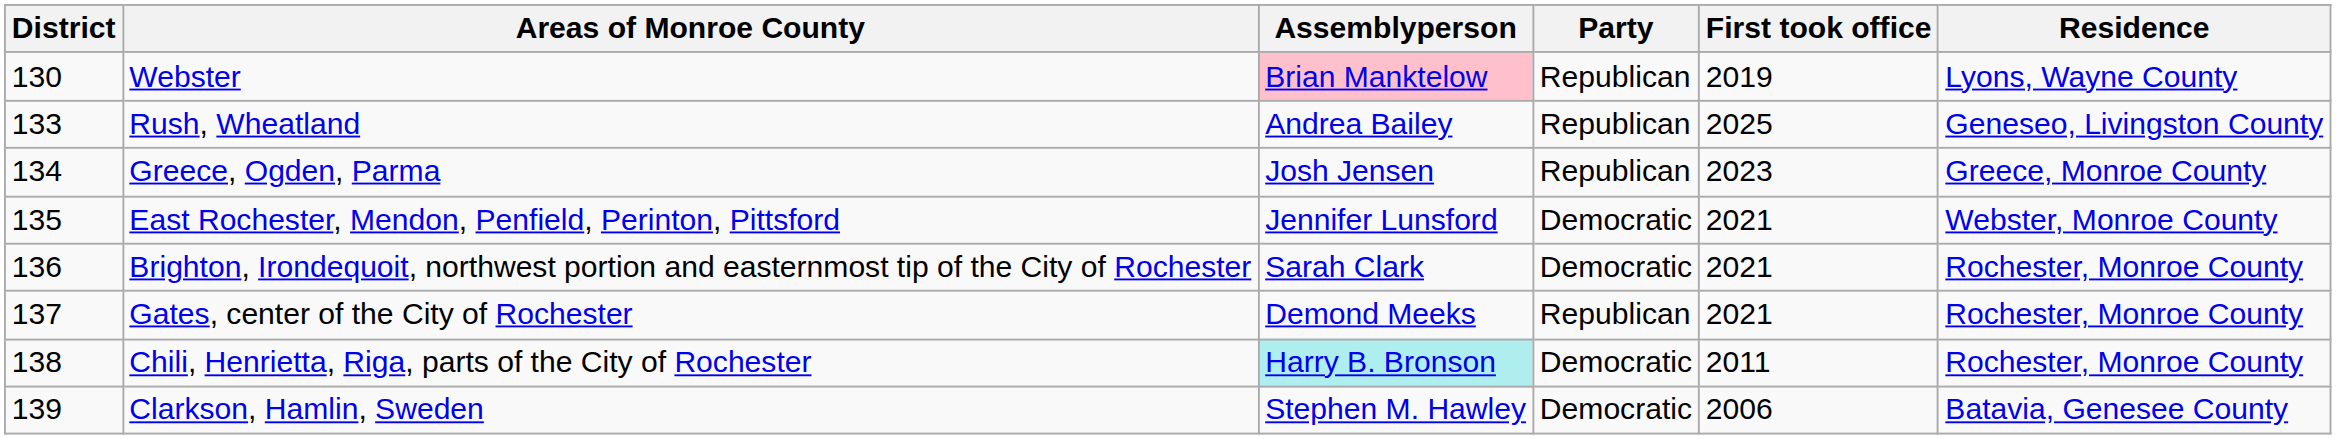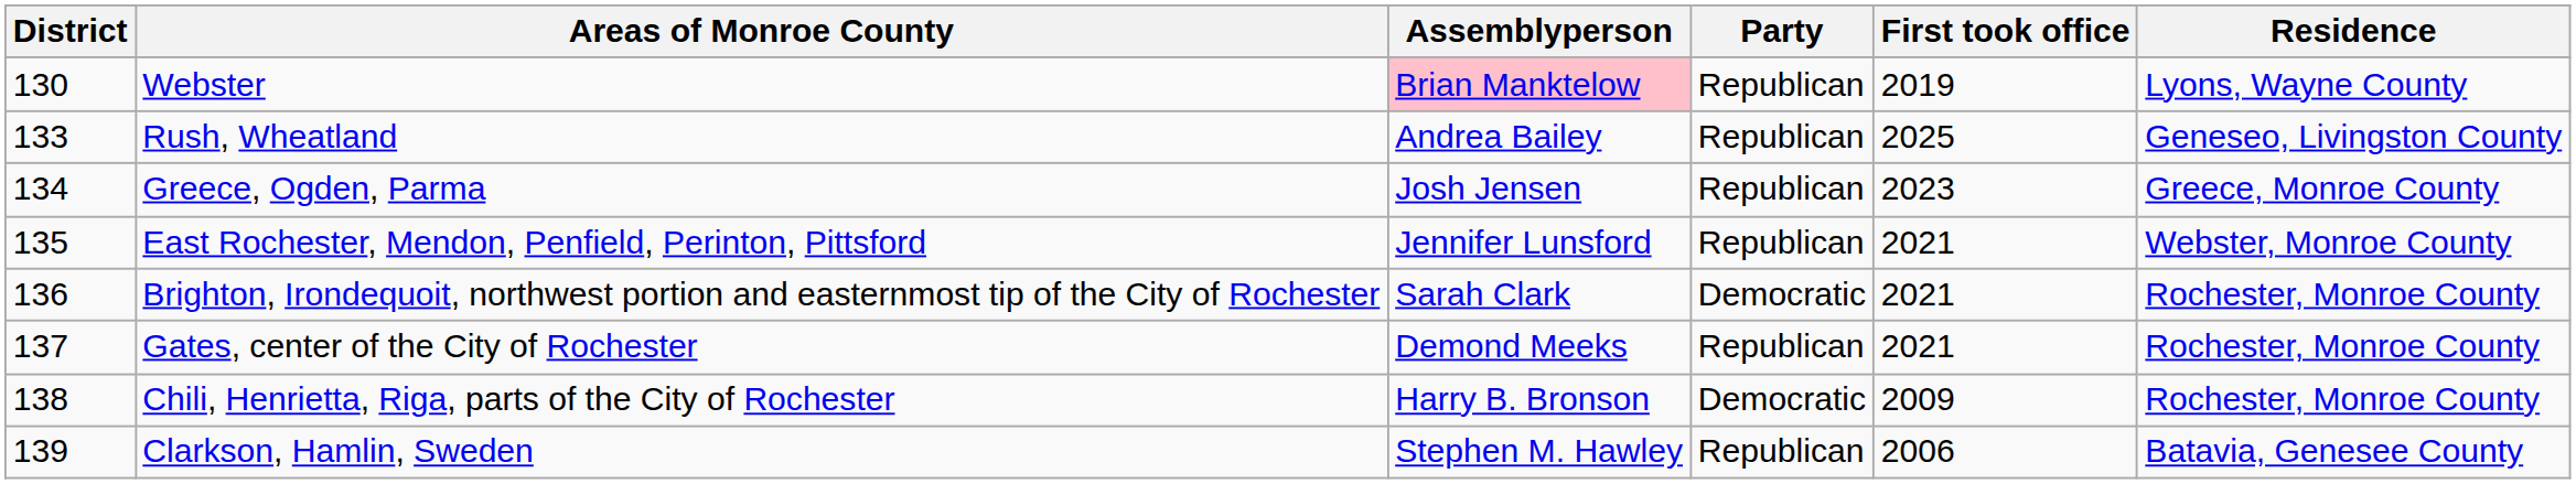 <table class="wikitable sortable">
 <tr>
 <th>District</th>
 <th>Areas of Monroe County</th>
 <th>Assemblyperson</th>
 <th>Party</th>
 <th>First took office</th>
 <th>Residence</th>
 </tr>
 <tr>
 <td>130</td>
 <td><a href='#'>Webster</a></td>
 <td style="background: pink;"><a href='#'>Brian Manktelow</a></td>
 <td>Republican</td>
 <td>2019</td>
 <td><a href='#'>Lyons, Wayne County</a></td>
 </tr>
 <tr>
 <td>133</td>
 <td><a href='#'>Rush</a>, <a href='#'>Wheatland</a></td>
 <td><a href='#'>Andrea Bailey</a></td>
 <td>Republican</td>
 <td>2025</td>
 <td><a href='#'>Geneseo, Livingston County</a></td>
 </tr>
 <tr>
 <td>134</td>
 <td><a href='#'>Greece</a>, <a href='#'>Ogden</a>, <a href='#'>Parma</a></td>
 <td><a href='#'>Josh Jensen</a></td>
 <td>Republican</td>
 <td>2023</td>
 <td><a href='#'>Greece, Monroe County</a></td>
 </tr>
 <tr>
 <td>135</td>
 <td><a href='#'>East Rochester</a>, <a href='#'>Mendon</a>, <a href='#'>Penfield</a>, <a href='#'>Perinton</a>, <a href='#'>Pittsford</a></td>
 <td><a href='#'>Jennifer Lunsford</a></td>
-<td>Democratic</td>
+<td>Republican</td>
 <td>2021</td>
 <td><a href='#'>Webster, Monroe County</a></td>
 </tr>
 <tr>
 <td>136</td>
 <td><a href='#'>Brighton</a>, <a href='#'>Irondequoit</a>, northwest portion and easternmost tip of the City of <a href='#'>Rochester</a></td>
 <td><a href='#'>Sarah Clark</a></td>
 <td>Democratic</td>
 <td>2021</td>
 <td><a href='#'>Rochester, Monroe County</a></td>
 </tr>
 <tr>
 <td>137</td>
 <td><a href='#'>Gates</a>, center of the City of <a href='#'>Rochester</a></td>
 <td><a href='#'>Demond Meeks</a></td>
 <td>Republican</td>
 <td>2021</td>
 <td><a href='#'>Rochester, Monroe County</a></td>
 </tr>
 <tr>
 <td>138</td>
 <td><a href='#'>Chili</a>, <a href='#'>Henrietta</a>, <a href='#'>Riga</a>, parts of the City of <a href='#'>Rochester</a></td>
-<td style="background: paleturquoise;"><a href='#'>Harry B. Bronson</a></td>
+<td><a href='#'>Harry B. Bronson</a></td>
 <td>Democratic</td>
-<td>2011</td>
+<td>2009</td>
 <td><a href='#'>Rochester, Monroe County</a></td>
 </tr>
 <tr>
 <td>139</td>
 <td><a href='#'>Clarkson</a>, <a href='#'>Hamlin</a>, <a href='#'>Sweden</a></td>
 <td><a href='#'>Stephen M. Hawley</a></td>
-<td>Democratic</td>
+<td>Republican</td>
 <td>2006</td>
 <td><a href='#'>Batavia, Genesee County</a></td>
 </tr>
 </table>
